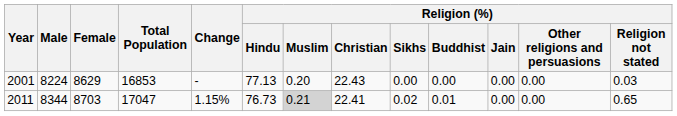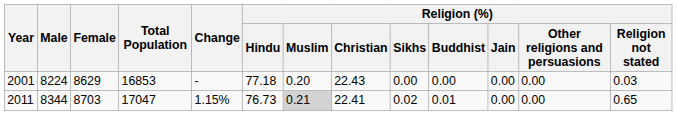 <table class="wikitable">
 <tr>
 <th rowspan="2">Year</th>
 <th rowspan="2">Male</th>
 <th rowspan="2">Female</th>
 <th rowspan="2">Total Population</th>
 <th rowspan="2">Change</th>
 <th colspan="8">Religion (%)</th>
 </tr>
 <tr>
 <th>Hindu</th>
 <th>Muslim</th>
 <th>Christian</th>
 <th>Sikhs</th>
 <th>Buddhist</th>
 <th>Jain</th>
 <th>Other religions and persuasions</th>
 <th>Religion not stated</th>
 </tr>
 <tr>
 <td>2001</td>
 <td>8224</td>
 <td>8629</td>
 <td>16853</td>
 <td>-</td>
-<td>77.13</td>
+<td>77.18</td>
 <td>0.20</td>
 <td>22.43</td>
 <td>0.00</td>
 <td>0.00</td>
 <td>0.00</td>
 <td>0.00</td>
 <td>0.03</td>
 </tr>
 <tr>
 <td>2011</td>
 <td>8344</td>
 <td>8703</td>
 <td>17047</td>
 <td>1.15%</td>
 <td>76.73</td>
 <td style="background: lightgrey;">0.21</td>
 <td>22.41</td>
 <td>0.02</td>
 <td>0.01</td>
 <td>0.00</td>
 <td>0.00</td>
 <td>0.65</td>
 </tr>
 </table>
